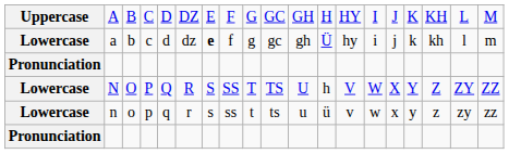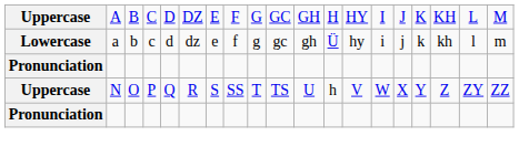 <table class="wikitable" style="text-align: center;">
 <tr>
 <th>Uppercase</th>
 <td><a href='#'>A</a></td>
 <td><a href='#'>B</a></td>
 <td><a href='#'>C</a></td>
 <td><a href='#'>D</a></td>
 <td><a href='#'>DZ</a></td>
 <td><a href='#'>E</a></td>
 <td><a href='#'>F</a></td>
 <td><a href='#'>G</a></td>
 <td><a href='#'>GC</a></td>
 <td><a href='#'>GH</a></td>
 <td><a href='#'>H</a></td>
 <td><a href='#'>HY</a></td>
 <td><a href='#'>I</a></td>
 <td><a href='#'>J</a></td>
 <td><a href='#'>K</a></td>
 <td><a href='#'>KH</a></td>
 <td><a href='#'>L</a></td>
 <td><a href='#'>M</a></td>
 </tr>
 <tr>
 <th>Lowercase</th>
 <td>a</td>
 <td>b</td>
 <td>c</td>
 <td>d</td>
 <td>dz</td>
-<td><strong>e</strong></td>
+<td>e</td>
 <td>f</td>
 <td>g</td>
 <td>gc</td>
 <td>gh</td>
 <td><a href='#'>Ü</a></td>
 <td>hy</td>
 <td>i</td>
 <td>j</td>
 <td>k</td>
 <td>kh</td>
 <td>l</td>
 <td>m</td>
 </tr>
 <tr>
 <th>Pronunciation</th>
 <td></td>
 <td></td>
 <td></td>
 <td></td>
 <td></td>
 <td></td>
 <td></td>
 <td></td>
 <td></td>
 <td></td>
 <td></td>
 <td></td>
 <td></td>
 <td></td>
 <td></td>
 <td></td>
 <td></td>
 <td></td>
 </tr>
 <tr>
-<th>Lowercase</th>
+<th>Uppercase</th>
 <td><a href='#'>N</a></td>
 <td><a href='#'>O</a></td>
 <td><a href='#'>P</a></td>
 <td><a href='#'>Q</a></td>
 <td><a href='#'>R</a></td>
 <td><a href='#'>S</a></td>
 <td><a href='#'>SS</a></td>
 <td><a href='#'>T</a></td>
 <td><a href='#'>TS</a></td>
 <td><a href='#'>U</a></td>
 <td>h</td>
 <td><a href='#'>V</a></td>
 <td><a href='#'>W</a></td>
 <td><a href='#'>X</a></td>
 <td><a href='#'>Y</a></td>
 <td><a href='#'>Z</a></td>
 <td><a href='#'>ZY</a></td>
 <td><a href='#'>ZZ</a></td>
-</tr>
-<tr>
-<th>Lowercase</th>
-<td>n</td>
-<td>o</td>
-<td>p</td>
-<td>q</td>
-<td>r</td>
-<td>s</td>
-<td>ss</td>
-<td>t</td>
-<td>ts</td>
-<td>u</td>
-<td>ü</td>
-<td>v</td>
-<td>w</td>
-<td>x</td>
-<td>y</td>
-<td>z</td>
-<td>zy</td>
-<td>zz</td>
 </tr>
 <tr>
 <th>Pronunciation</th>
 <td></td>
 <td></td>
 <td></td>
 <td></td>
 <td></td>
 <td></td>
 <td></td>
 <td></td>
 <td></td>
 <td></td>
 <td></td>
 <td></td>
 <td></td>
 <td></td>
 <td></td>
 <td></td>
 <td></td>
 <td></td>
 </tr>
 </table>
